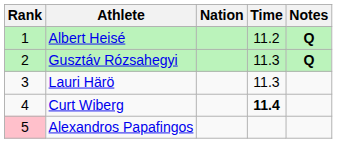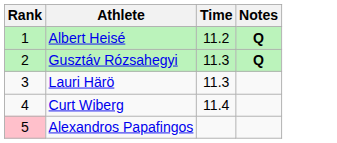 <table class="wikitable sortable" style="text-align:center">
 <tr>
 <th>Rank</th>
 <th>Athlete</th>
-<th>Nation</th>
 <th>Time</th>
 <th>Notes</th>
 </tr>
 <tr bgcolor=bbf3bb>
 <td>1</td>
 <td align="left"><a href='#'>Albert Heisé</a></td>
-<td align="left"></td>
 <td>11.2</td>
 <td><strong>Q</strong></td>
 </tr>
 <tr bgcolor=bbf3bb>
 <td>2</td>
 <td align="left"><a href='#'>Gusztáv Rózsahegyi</a></td>
-<td align="left"></td>
 <td>11.3</td>
 <td><strong>Q</strong></td>
 </tr>
 <tr>
 <td>3</td>
 <td align="left"><a href='#'>Lauri Härö</a></td>
-<td align="left"></td>
 <td>11.3</td>
 <td></td>
 </tr>
 <tr>
 <td>4</td>
 <td align="left"><a href='#'>Curt Wiberg</a></td>
-<td align="left"></td>
-<td><strong>11.4</strong></td>
+<td>11.4</td>
 <td></td>
 </tr>
 <tr>
 <td style="background: pink;">5</td>
 <td align="left"><a href='#'>Alexandros Papafingos</a></td>
-<td align="left"></td>
 <td></td>
 <td></td>
 </tr>
 </table>
